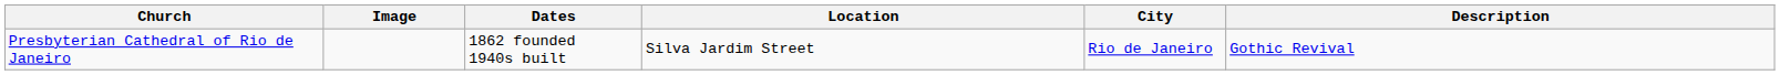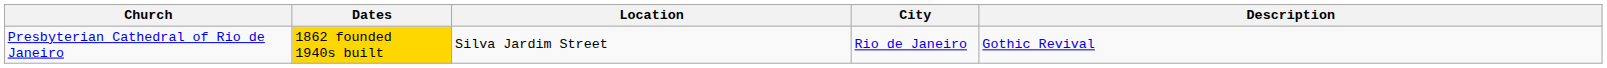 <table class="wikitable sortable" style="width:98%">
 <tr>
 <th width = 18%><strong>Church</strong></th>
-<th width = 8% class="unsortable"><strong>Image</strong></th>
 <th width = 10%><strong>Dates</strong></th>
 <th width = 25%><strong>Location</strong></th>
 <th width = 8%><strong>City</strong></th>
 <th class="unsortable"><strong>Description</strong></th>
 </tr>
 <tr ->
 <td><a href='#'>Presbyterian Cathedral of Rio de Janeiro</a></td>
-<td></td>
-<td>1862 founded<br>1940s built</td>
+<td style="background: gold;">1862 founded<br>1940s built</td>
 <td>Silva Jardim Street<br><small></small></td>
 <td><a href='#'>Rio de Janeiro</a></td>
 <td><a href='#'>Gothic Revival</a></td>
 </tr>
 </table>
